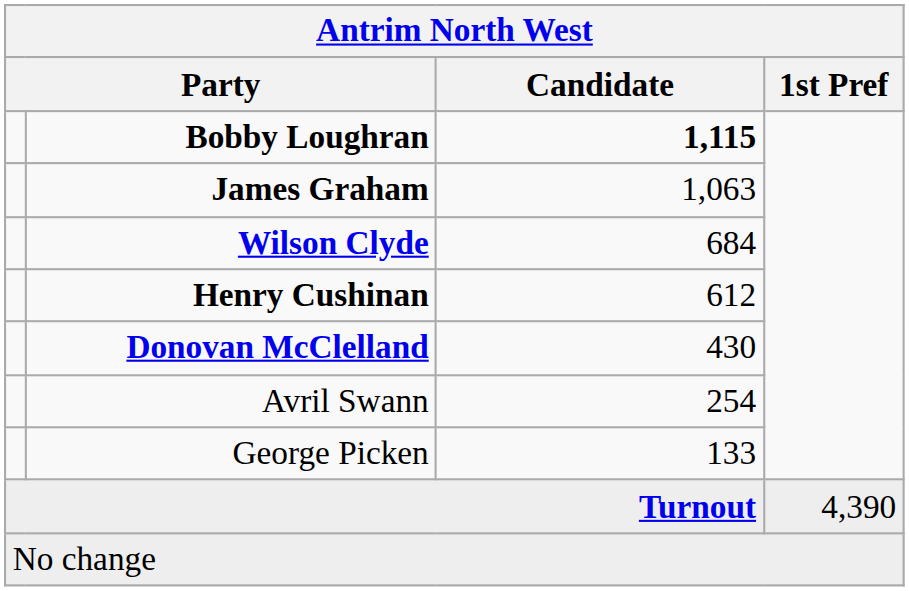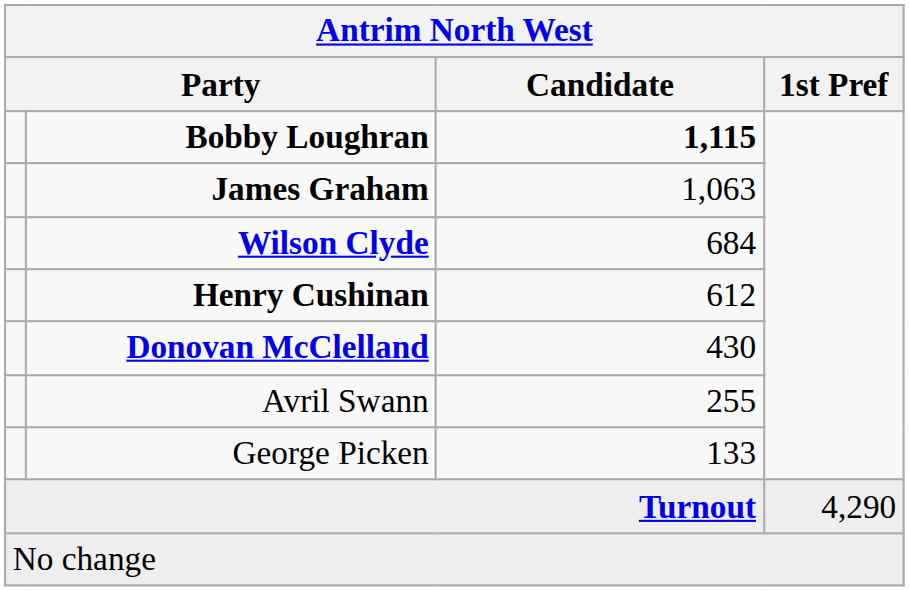 <table class="wikitable">
 <tr>
 <th colspan="4" align="center"><a href='#'>Antrim North West</a></th>
 </tr>
 <tr>
 <th colspan="2" align="center" width=200>Party</th>
 <th width=150>Candidate</th>
 <th width=60>1st Pref</th>
 </tr>
 <tr>
 <td></td>
 <td align="right"><strong>Bobby Loughran</strong></td>
 <td align="right"><strong>1,115</strong></td>
 </tr>
 <tr>
 <td></td>
 <td align="right"><strong>James Graham</strong></td>
 <td align="right">1,063</td>
 </tr>
 <tr>
 <td></td>
 <td align="right"><strong><a href='#'>Wilson Clyde</a></strong></td>
 <td align="right">684</td>
 </tr>
 <tr>
 <td></td>
 <td align="right"><strong>Henry Cushinan</strong></td>
 <td align="right">612</td>
 </tr>
 <tr>
 <td></td>
 <td align="right"><strong><a href='#'>Donovan McClelland</a></strong></td>
 <td align="right">430</td>
 </tr>
 <tr>
 <td></td>
 <td align="right">Avril Swann</td>
-<td align="right">254</td>
+<td align="right">255</td>
 </tr>
 <tr>
 <td></td>
 <td align="right">George Picken</td>
 <td align="right">133</td>
 </tr>
 <tr bgcolor="EEEEEE">
 <td colspan=3 align="right"><strong><a href='#'>Turnout</a></strong></td>
-<td align="right">4,390</td>
+<td align="right">4,290</td>
 </tr>
 <tr bgcolor="EEEEEE">
 <td colspan=4 bgcolor="EEEEEE">No change</td>
 </tr>
 </table>
